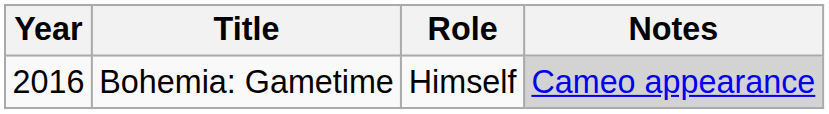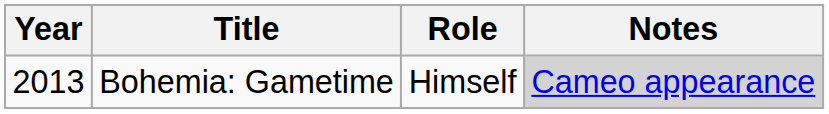 <table class="wikitable sortable">
 <tr>
 <th>Year</th>
 <th>Title</th>
 <th>Role</th>
 <th>Notes</th>
 </tr>
 <tr>
-<td>2016</td>
+<td>2013</td>
 <td>Bohemia: Gametime</td>
 <td>Himself</td>
 <td style="background: lightgrey;"><a href='#'>Cameo appearance</a></td>
 </tr>
 </table>
